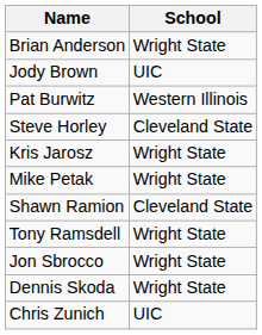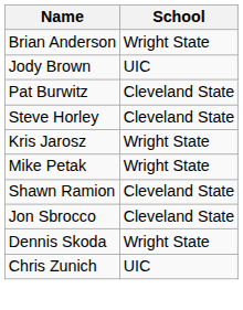 <table class=wikitable>
 <tr>
 <th>Name</th>
 <th>School</th>
 </tr>
 <tr>
 <td>Brian Anderson</td>
 <td>Wright State</td>
 </tr>
 <tr>
 <td>Jody Brown</td>
 <td>UIC</td>
 </tr>
 <tr>
 <td>Pat Burwitz</td>
-<td>Western Illinois</td>
+<td>Cleveland State</td>
 </tr>
 <tr>
 <td>Steve Horley</td>
 <td>Cleveland State</td>
 </tr>
 <tr>
 <td>Kris Jarosz</td>
 <td>Wright State</td>
 </tr>
 <tr>
 <td>Mike Petak</td>
 <td>Wright State</td>
 </tr>
 <tr>
 <td>Shawn Ramion</td>
 <td>Cleveland State</td>
 </tr>
 <tr>
-<td>Tony Ramsdell</td>
-<td>Wright State</td>
-</tr>
-<tr>
 <td>Jon Sbrocco</td>
-<td>Wright State</td>
+<td>Cleveland State</td>
 </tr>
 <tr>
 <td>Dennis Skoda</td>
 <td>Wright State</td>
 </tr>
 <tr>
 <td>Chris Zunich</td>
 <td>UIC</td>
 </tr>
 </table>
